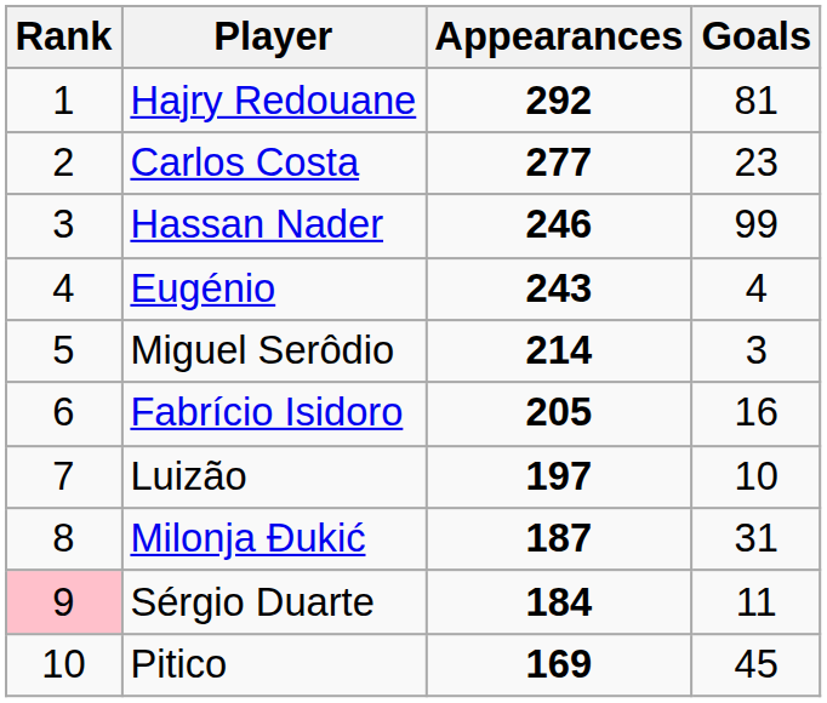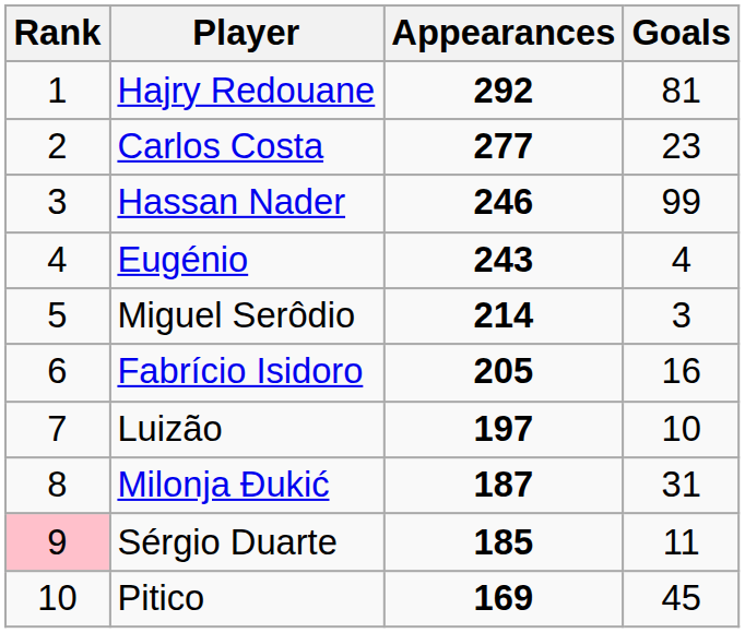 <table class="wikitable" style="text-align:center;">
 <tr>
 <th>Rank</th>
 <th>Player</th>
 <th>Appearances</th>
 <th>Goals</th>
 </tr>
 <tr>
 <td rowspan=1>1</td>
 <td align="left"> <a href='#'>Hajry Redouane</a></td>
 <td><strong>292</strong></td>
 <td>81</td>
 </tr>
 <tr>
 <td rowspan=1>2</td>
 <td align="left"> <a href='#'>Carlos Costa</a></td>
 <td><strong>277</strong></td>
 <td>23</td>
 </tr>
 <tr>
 <td rowspan=1>3</td>
 <td align="left"> <a href='#'>Hassan Nader</a></td>
 <td><strong>246</strong></td>
 <td>99</td>
 </tr>
 <tr>
 <td rowspan=1>4</td>
 <td align="left"> <a href='#'>Eugénio</a></td>
 <td><strong>243</strong></td>
 <td>4</td>
 </tr>
 <tr>
 <td rowspan=1>5</td>
 <td align="left"> Miguel Serôdio</td>
 <td><strong>214</strong></td>
 <td>3</td>
 </tr>
 <tr>
 <td rowspan=1>6</td>
 <td align="left"> <a href='#'>Fabrício Isidoro</a></td>
 <td><strong>205</strong></td>
 <td>16</td>
 </tr>
 <tr>
 <td rowspan=1>7</td>
 <td align="left"> Luizão</td>
 <td><strong>197</strong></td>
 <td>10</td>
 </tr>
 <tr>
 <td rowspan=1>8</td>
 <td align="left"> <a href='#'>Milonja Đukić</a></td>
 <td><strong>187</strong></td>
 <td>31</td>
 </tr>
 <tr>
 <td rowspan=1 style="background: pink;">9</td>
 <td align="left"> Sérgio Duarte</td>
-<td><strong>184</strong></td>
+<td><strong>185</strong></td>
 <td>11</td>
 </tr>
 <tr>
 <td rowspan=1>10</td>
 <td align="left"> Pitico</td>
 <td><strong>169</strong></td>
 <td>45</td>
 </tr>
 </table>
